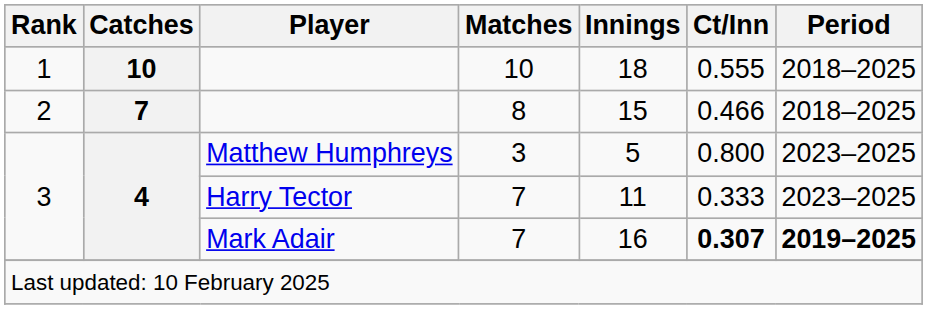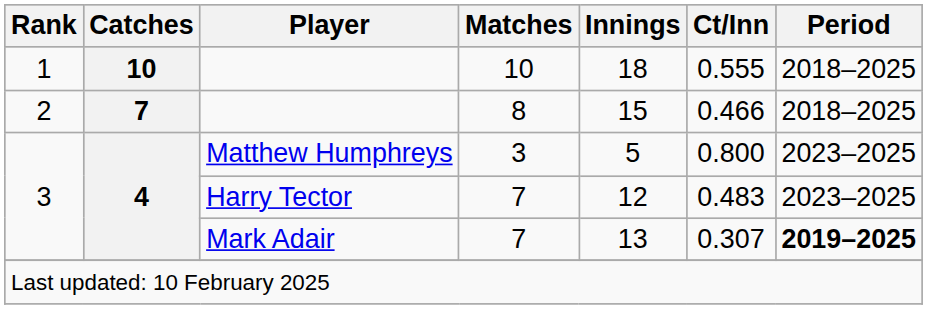 <table class="wikitable plainrowheaders sortable">
 <tr>
 <th scope=col>Rank</th>
 <th scope=col>Catches</th>
 <th scope=col>Player</th>
 <th scope=col>Matches</th>
 <th scope=col>Innings</th>
 <th scope=col>Ct/Inn</th>
 <th scope=col>Period</th>
 </tr>
 <tr>
 <td align=center>1</td>
 <th scope=row style=text-align:center;>10</th>
 <td></td>
 <td align=center>10</td>
 <td align=center>18</td>
 <td align=center>0.555</td>
 <td>2018–2025</td>
 </tr>
 <tr>
 <td align=center>2</td>
 <th scope=row style=text-align:center;>7</th>
 <td></td>
 <td align=center>8</td>
 <td align=center>15</td>
 <td align=center>0.466</td>
 <td>2018–2025</td>
 </tr>
 <tr>
 <td rowspan="3" align="center">3</td>
 <th rowspan="3" scope="row" style="text-align:center;">4</th>
 <td><a href='#'>Matthew Humphreys</a></td>
 <td align=center>3</td>
 <td align=center>5</td>
 <td align=center>0.800</td>
 <td>2023–2025</td>
 </tr>
 <tr>
 <td><a href='#'>Harry Tector</a></td>
 <td align=center>7</td>
-<td align=center>11</td>
-<td align=center>0.333</td>
+<td align=center>12</td>
+<td align=center>0.483</td>
 <td>2023–2025</td>
 </tr>
 <tr>
 <td><a href='#'>Mark Adair</a></td>
 <td align=center>7</td>
-<td align=center>16</td>
-<td align=center><strong>0.307</strong></td>
+<td align=center>13</td>
+<td align=center>0.307</td>
 <td><strong>2019–2025</strong></td>
 </tr>
 <tr>
 </tr>
 <tr class=sortbottom>
 <td colspan=7><small>Last updated: 10 February 2025</small></td>
 </tr>
 </table>
